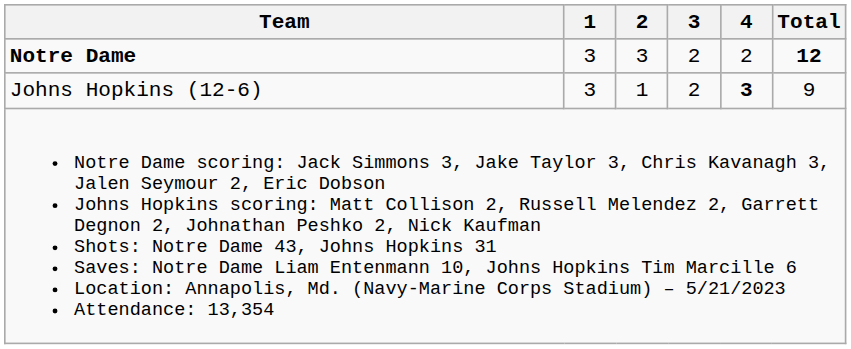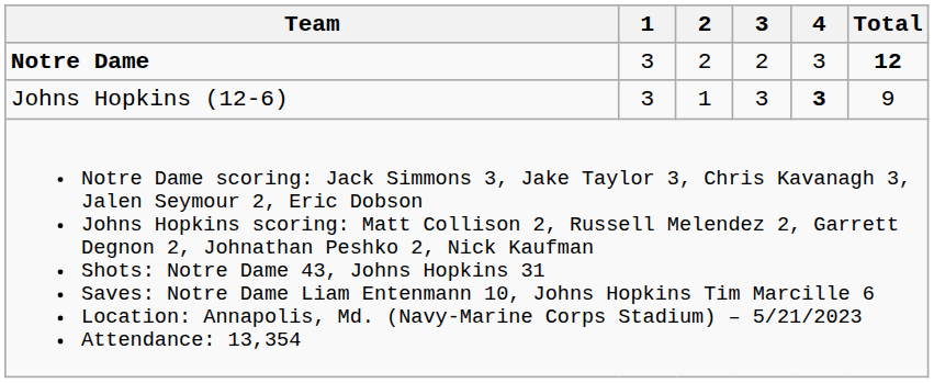 <table class="wikitable" style="text-align:center; max-width:40em">
 <tr>
 <th>Team</th>
 <th style="width:2em">1</th>
 <th style="width:2em">2</th>
 <th style="width:2em">3</th>
 <th style="width:2em">4</th>
 <th style="width:2em">Total</th>
 </tr>
 <tr>
 <td style="text-align:left"><strong>Notre Dame</strong></td>
 <td>3</td>
-<td>3</td>
 <td>2</td>
 <td>2</td>
+<td>3</td>
 <td><strong>12</strong></td>
 </tr>
 <tr>
 <td style="text-align:left">Johns Hopkins (12-6)</td>
 <td>3</td>
 <td>1</td>
-<td>2</td>
+<td>3</td>
 <td><strong>3</strong></td>
 <td>9</td>
 </tr>
 <tr>
 <td colspan=6 style="text-align:left; font-size:88%;"><br><ul><li>Notre Dame scoring: Jack Simmons 3, Jake Taylor 3, Chris Kavanagh 3, Jalen Seymour 2, Eric Dobson</li><li>Johns Hopkins scoring: Matt Collison 2, Russell Melendez 2, Garrett Degnon 2, Johnathan Peshko 2, Nick Kaufman</li><li>Shots: Notre Dame 43, Johns Hopkins 31</li><li>Saves: Notre Dame Liam Entenmann 10, Johns Hopkins Tim Marcille 6</li><li>Location: Annapolis, Md. (Navy-Marine Corps Stadium) – 5/21/2023</li><li>Attendance: 13,354</li></ul></td>
 </tr>
 </table>
